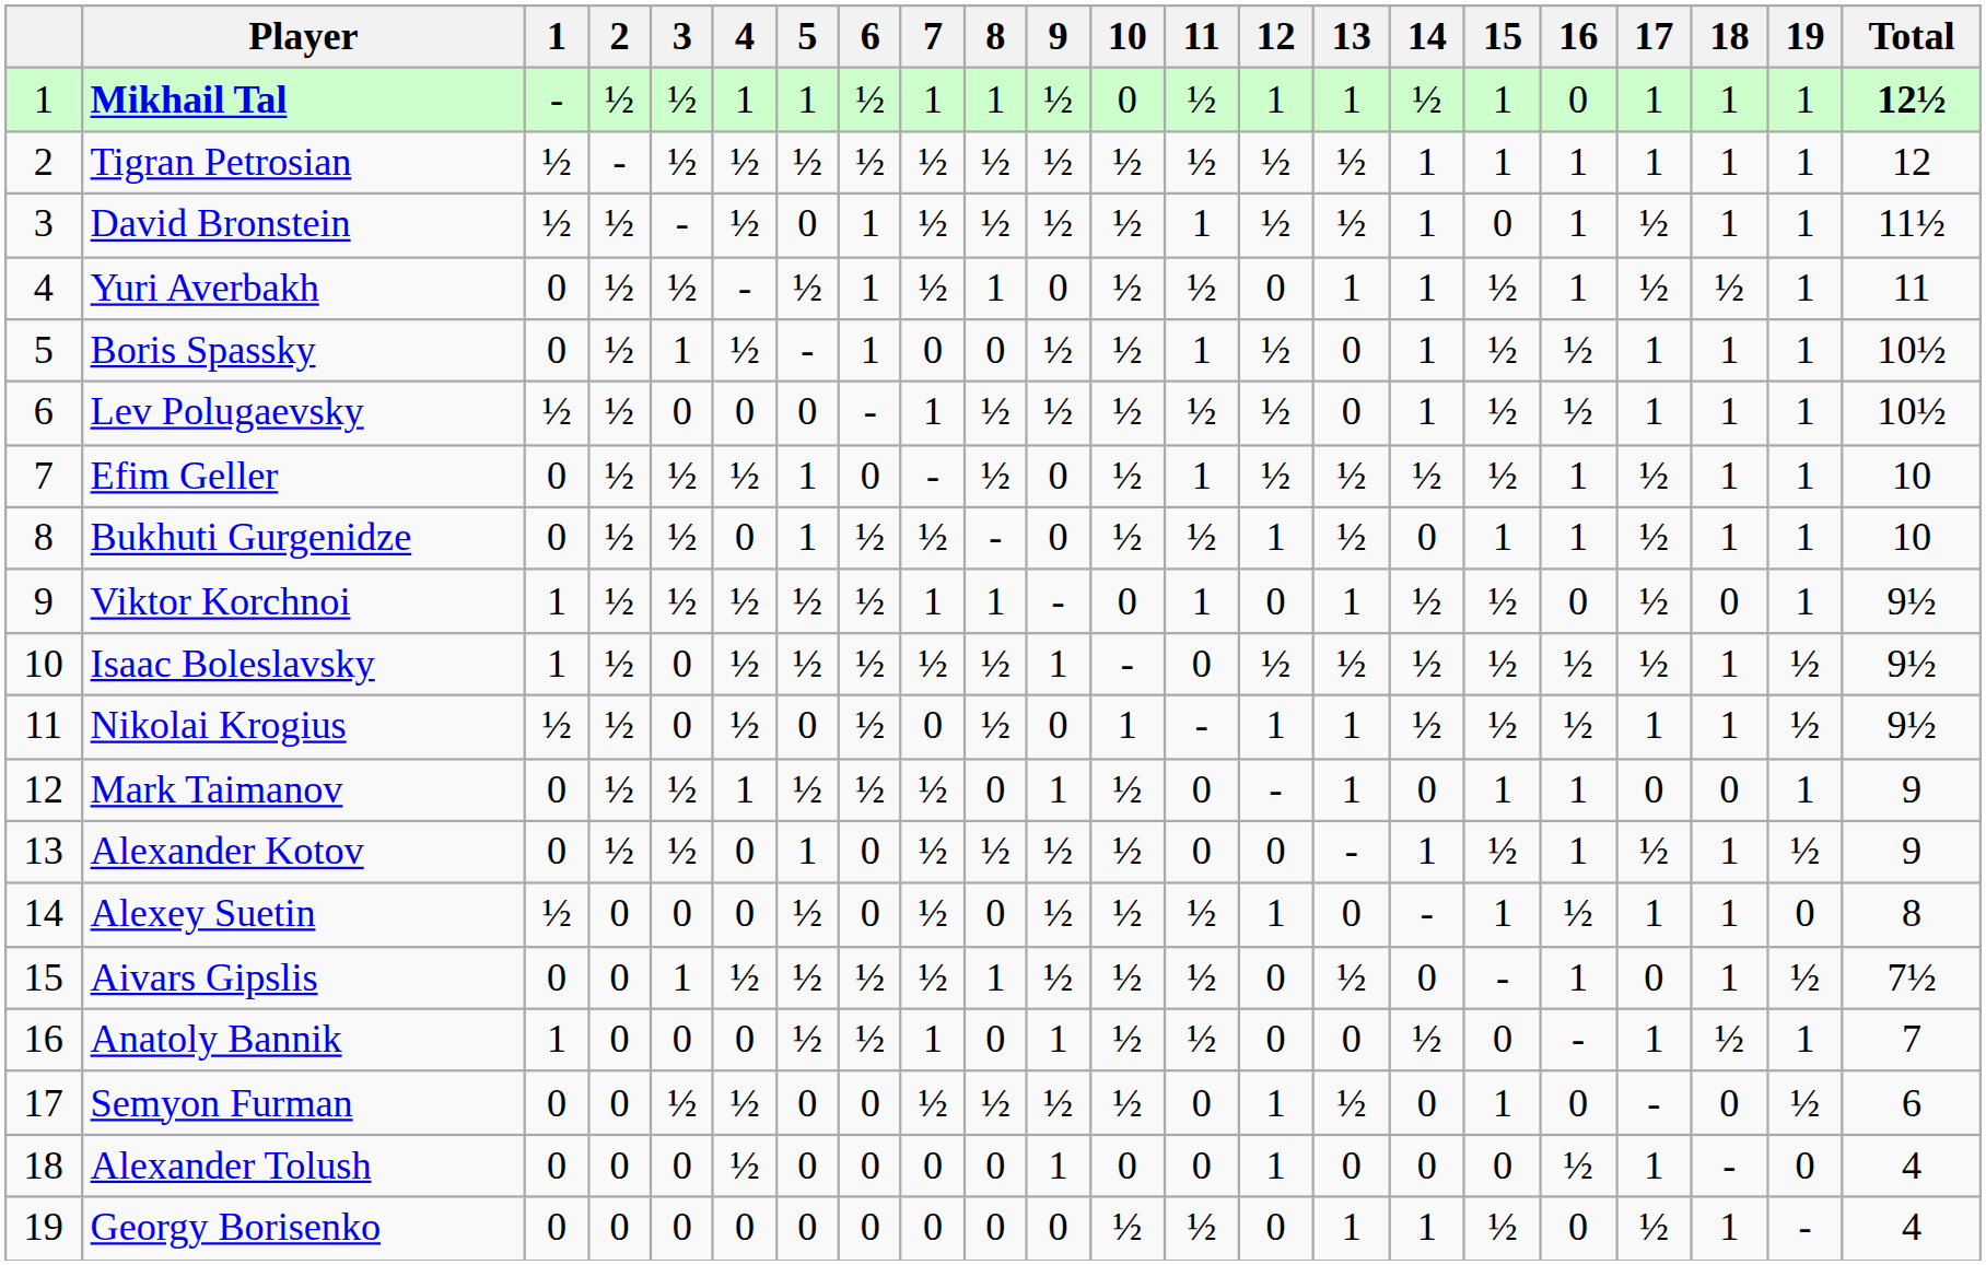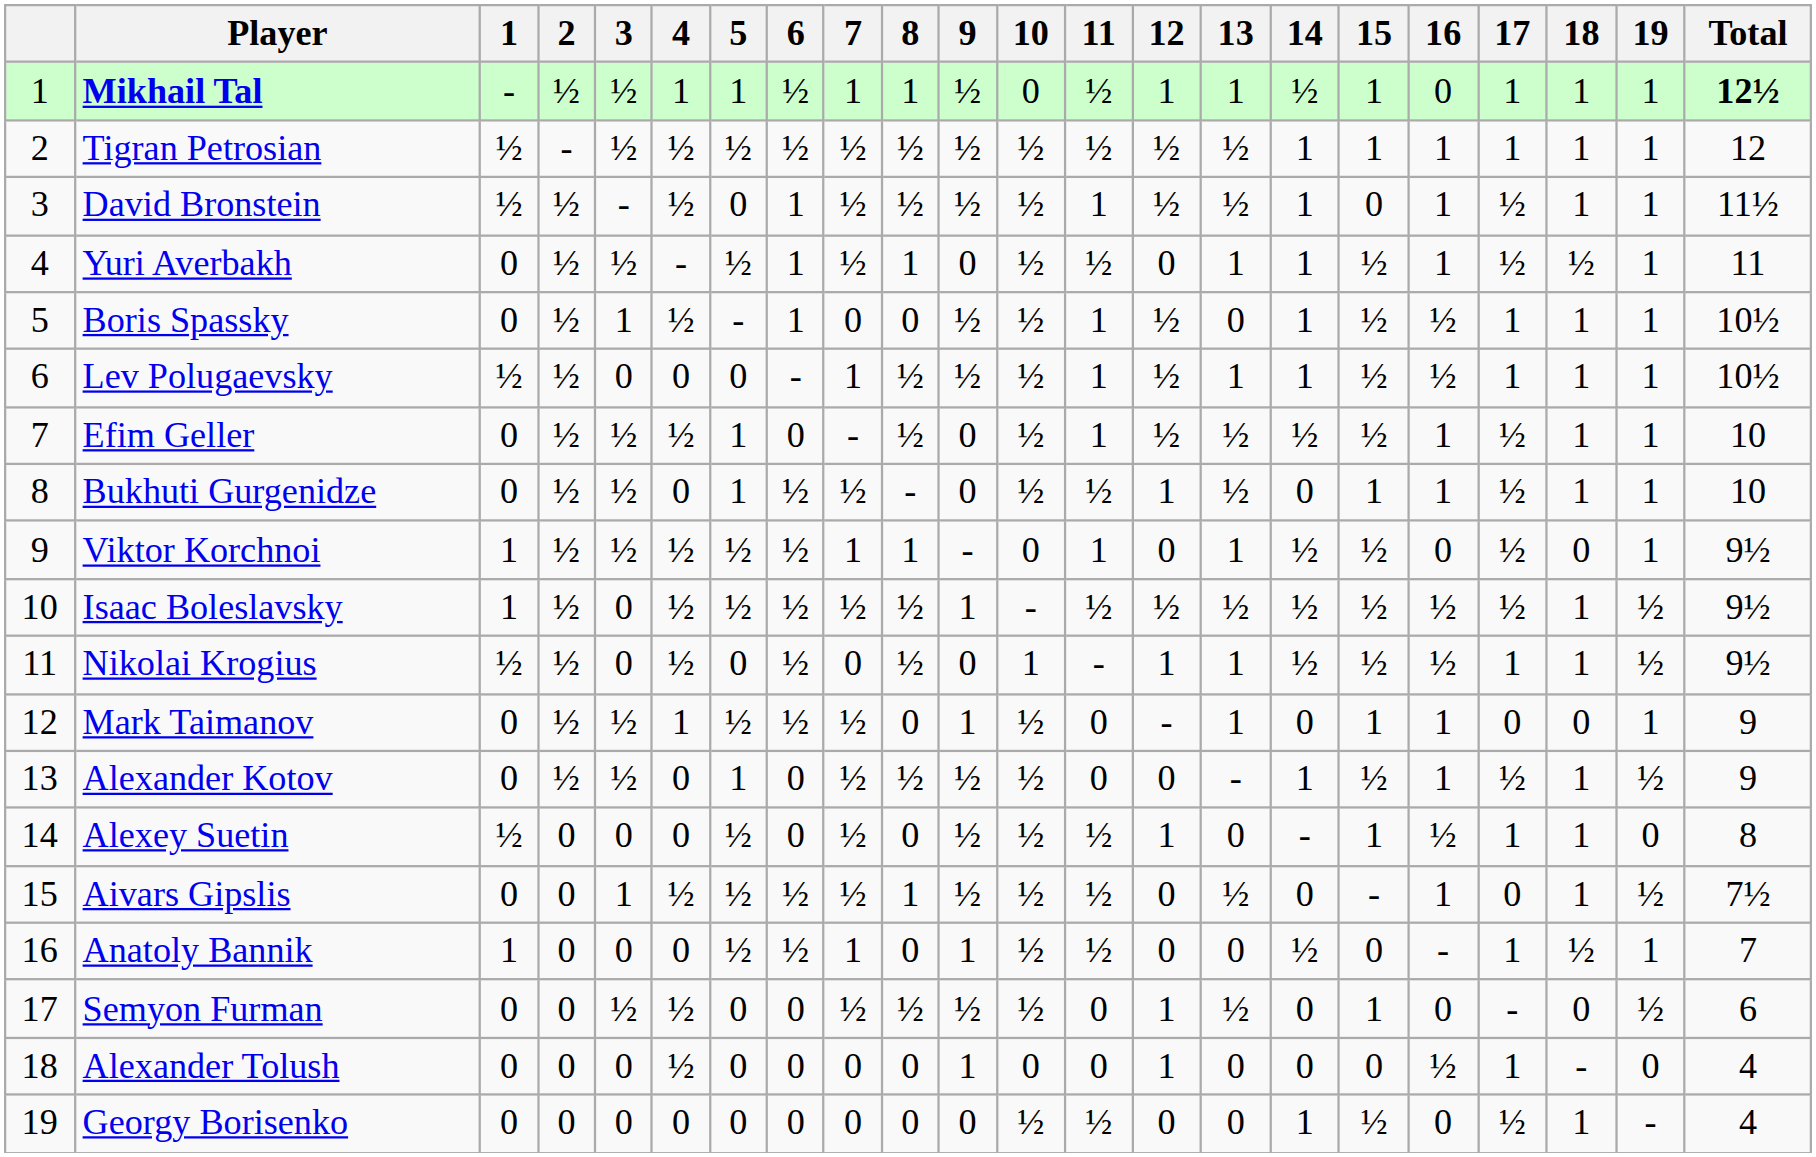 <table class="wikitable" border="1" width="800px">
 <tr>
 <th></th>
 <th>Player</th>
 <th>1</th>
 <th>2</th>
 <th>3</th>
 <th>4</th>
 <th>5</th>
 <th>6</th>
 <th>7</th>
 <th>8</th>
 <th>9</th>
 <th>10</th>
 <th>11</th>
 <th>12</th>
 <th>13</th>
 <th>14</th>
 <th>15</th>
 <th>16</th>
 <th>17</th>
 <th>18</th>
 <th>19</th>
 <th>Total</th>
 </tr>
 <tr align=center style="background:#ccffcc;">
 <td>1</td>
 <td align=left> <strong><a href='#'>Mikhail Tal</a></strong></td>
 <td>-</td>
 <td>½</td>
 <td>½</td>
 <td>1</td>
 <td>1</td>
 <td>½</td>
 <td>1</td>
 <td>1</td>
 <td>½</td>
 <td>0</td>
 <td>½</td>
 <td>1</td>
 <td>1</td>
 <td>½</td>
 <td>1</td>
 <td>0</td>
 <td>1</td>
 <td>1</td>
 <td>1</td>
 <td align=center><strong>12½ </strong></td>
 </tr>
 <tr align=center>
 <td>2</td>
 <td align=left> <a href='#'>Tigran Petrosian</a></td>
 <td>½</td>
 <td>-</td>
 <td>½</td>
 <td>½</td>
 <td>½</td>
 <td>½</td>
 <td>½</td>
 <td>½</td>
 <td>½</td>
 <td>½</td>
 <td>½</td>
 <td>½</td>
 <td>½</td>
 <td>1</td>
 <td>1</td>
 <td>1</td>
 <td>1</td>
 <td>1</td>
 <td>1</td>
 <td align=center>12</td>
 </tr>
 <tr align=center>
 <td>3</td>
 <td align=left> <a href='#'>David Bronstein</a></td>
 <td>½</td>
 <td>½</td>
 <td>-</td>
 <td>½</td>
 <td>0</td>
 <td>1</td>
 <td>½</td>
 <td>½</td>
 <td>½</td>
 <td>½</td>
 <td>1</td>
 <td>½</td>
 <td>½</td>
 <td>1</td>
 <td>0</td>
 <td>1</td>
 <td>½</td>
 <td>1</td>
 <td>1</td>
 <td align=center>11½</td>
 </tr>
 <tr align=center>
 <td>4</td>
 <td align=left> <a href='#'>Yuri Averbakh</a></td>
 <td>0</td>
 <td>½</td>
 <td>½</td>
 <td>-</td>
 <td>½</td>
 <td>1</td>
 <td>½</td>
 <td>1</td>
 <td>0</td>
 <td>½</td>
 <td>½</td>
 <td>0</td>
 <td>1</td>
 <td>1</td>
 <td>½</td>
 <td>1</td>
 <td>½</td>
 <td>½</td>
 <td>1</td>
 <td align=center>11</td>
 </tr>
 <tr align=center>
 <td>5</td>
 <td align=left> <a href='#'>Boris Spassky</a></td>
 <td>0</td>
 <td>½</td>
 <td>1</td>
 <td>½</td>
 <td>-</td>
 <td>1</td>
 <td>0</td>
 <td>0</td>
 <td>½</td>
 <td>½</td>
 <td>1</td>
 <td>½</td>
 <td>0</td>
 <td>1</td>
 <td>½</td>
 <td>½</td>
 <td>1</td>
 <td>1</td>
 <td>1</td>
 <td align=center>10½</td>
 </tr>
 <tr align=center>
 <td>6</td>
 <td align=left> <a href='#'>Lev Polugaevsky</a></td>
 <td>½</td>
 <td>½</td>
 <td>0</td>
 <td>0</td>
 <td>0</td>
 <td>-</td>
 <td>1</td>
 <td>½</td>
 <td>½</td>
 <td>½</td>
+<td>1</td>
 <td>½</td>
-<td>½</td>
-<td>0</td>
+<td>1</td>
 <td>1</td>
 <td>½</td>
 <td>½</td>
 <td>1</td>
 <td>1</td>
 <td>1</td>
 <td align=center>10½</td>
 </tr>
 <tr align=center>
 <td>7</td>
 <td align=left> <a href='#'>Efim Geller</a></td>
 <td>0</td>
 <td>½</td>
 <td>½</td>
 <td>½</td>
 <td>1</td>
 <td>0</td>
 <td>-</td>
 <td>½</td>
 <td>0</td>
 <td>½</td>
 <td>1</td>
 <td>½</td>
 <td>½</td>
 <td>½</td>
 <td>½</td>
 <td>1</td>
 <td>½</td>
 <td>1</td>
 <td>1</td>
 <td align=center>10</td>
 </tr>
 <tr align=center>
 <td>8</td>
 <td align=left> <a href='#'>Bukhuti Gurgenidze</a></td>
 <td>0</td>
 <td>½</td>
 <td>½</td>
 <td>0</td>
 <td>1</td>
 <td>½</td>
 <td>½</td>
 <td>-</td>
 <td>0</td>
 <td>½</td>
 <td>½</td>
 <td>1</td>
 <td>½</td>
 <td>0</td>
 <td>1</td>
 <td>1</td>
 <td>½</td>
 <td>1</td>
 <td>1</td>
 <td align=center>10</td>
 </tr>
 <tr align=center>
 <td>9</td>
 <td align=left> <a href='#'>Viktor Korchnoi</a></td>
 <td>1</td>
 <td>½</td>
 <td>½</td>
 <td>½</td>
 <td>½</td>
 <td>½</td>
 <td>1</td>
 <td>1</td>
 <td>-</td>
 <td>0</td>
 <td>1</td>
 <td>0</td>
 <td>1</td>
 <td>½</td>
 <td>½</td>
 <td>0</td>
 <td>½</td>
 <td>0</td>
 <td>1</td>
 <td align=center>9½</td>
 </tr>
 <tr align=center>
 <td>10</td>
 <td align=left> <a href='#'>Isaac Boleslavsky</a></td>
 <td>1</td>
 <td>½</td>
 <td>0</td>
 <td>½</td>
 <td>½</td>
 <td>½</td>
 <td>½</td>
 <td>½</td>
 <td>1</td>
 <td>-</td>
-<td>0</td>
+<td>½</td>
 <td>½</td>
 <td>½</td>
 <td>½</td>
 <td>½</td>
 <td>½</td>
 <td>½</td>
 <td>1</td>
 <td>½</td>
 <td align=center>9½</td>
 </tr>
 <tr align=center>
 <td>11</td>
 <td align=left> <a href='#'>Nikolai Krogius</a></td>
 <td>½</td>
 <td>½</td>
 <td>0</td>
 <td>½</td>
 <td>0</td>
 <td>½</td>
 <td>0</td>
 <td>½</td>
 <td>0</td>
 <td>1</td>
 <td>-</td>
 <td>1</td>
 <td>1</td>
 <td>½</td>
 <td>½</td>
 <td>½</td>
 <td>1</td>
 <td>1</td>
 <td>½</td>
 <td align=center>9½</td>
 </tr>
 <tr align=center>
 <td>12</td>
 <td align=left> <a href='#'>Mark Taimanov</a></td>
 <td>0</td>
 <td>½</td>
 <td>½</td>
 <td>1</td>
 <td>½</td>
 <td>½</td>
 <td>½</td>
 <td>0</td>
 <td>1</td>
 <td>½</td>
 <td>0</td>
 <td>-</td>
 <td>1</td>
 <td>0</td>
 <td>1</td>
 <td>1</td>
 <td>0</td>
 <td>0</td>
 <td>1</td>
 <td align=center>9</td>
 </tr>
 <tr align=center>
 <td>13</td>
 <td align=left> <a href='#'>Alexander Kotov</a></td>
 <td>0</td>
 <td>½</td>
 <td>½</td>
 <td>0</td>
 <td>1</td>
 <td>0</td>
 <td>½</td>
 <td>½</td>
 <td>½</td>
 <td>½</td>
 <td>0</td>
 <td>0</td>
 <td>-</td>
 <td>1</td>
 <td>½</td>
 <td>1</td>
 <td>½</td>
 <td>1</td>
 <td>½</td>
 <td align=center>9</td>
 </tr>
 <tr align=center>
 <td>14</td>
 <td align=left> <a href='#'>Alexey Suetin</a></td>
 <td>½</td>
 <td>0</td>
 <td>0</td>
 <td>0</td>
 <td>½</td>
 <td>0</td>
 <td>½</td>
 <td>0</td>
 <td>½</td>
 <td>½</td>
 <td>½</td>
 <td>1</td>
 <td>0</td>
 <td>-</td>
 <td>1</td>
 <td>½</td>
 <td>1</td>
 <td>1</td>
 <td>0</td>
 <td align=center>8</td>
 </tr>
 <tr align=center>
 <td>15</td>
 <td align=left> <a href='#'>Aivars Gipslis</a></td>
 <td>0</td>
 <td>0</td>
 <td>1</td>
 <td>½</td>
 <td>½</td>
 <td>½</td>
 <td>½</td>
 <td>1</td>
 <td>½</td>
 <td>½</td>
 <td>½</td>
 <td>0</td>
 <td>½</td>
 <td>0</td>
 <td>-</td>
 <td>1</td>
 <td>0</td>
 <td>1</td>
 <td>½</td>
 <td align=center>7½</td>
 </tr>
 <tr align=center>
 <td>16</td>
 <td align=left> <a href='#'>Anatoly Bannik</a></td>
 <td>1</td>
 <td>0</td>
 <td>0</td>
 <td>0</td>
 <td>½</td>
 <td>½</td>
 <td>1</td>
 <td>0</td>
 <td>1</td>
 <td>½</td>
 <td>½</td>
 <td>0</td>
 <td>0</td>
 <td>½</td>
 <td>0</td>
 <td>-</td>
 <td>1</td>
 <td>½</td>
 <td>1</td>
 <td align=center>7</td>
 </tr>
 <tr align=center>
 <td>17</td>
 <td align=left> <a href='#'>Semyon Furman</a></td>
 <td>0</td>
 <td>0</td>
 <td>½</td>
 <td>½</td>
 <td>0</td>
 <td>0</td>
 <td>½</td>
 <td>½</td>
 <td>½</td>
 <td>½</td>
 <td>0</td>
 <td>1</td>
 <td>½</td>
 <td>0</td>
 <td>1</td>
 <td>0</td>
 <td>-</td>
 <td>0</td>
 <td>½</td>
 <td align=center>6</td>
 </tr>
 <tr align=center>
 <td>18</td>
 <td align=left> <a href='#'>Alexander Tolush</a></td>
 <td>0</td>
 <td>0</td>
 <td>0</td>
 <td>½</td>
 <td>0</td>
 <td>0</td>
 <td>0</td>
 <td>0</td>
 <td>1</td>
 <td>0</td>
 <td>0</td>
 <td>1</td>
 <td>0</td>
 <td>0</td>
 <td>0</td>
 <td>½</td>
 <td>1</td>
 <td>-</td>
 <td>0</td>
 <td align=center>4</td>
 </tr>
 <tr align=center>
 <td>19</td>
 <td align=left> <a href='#'>Georgy Borisenko</a></td>
 <td>0</td>
 <td>0</td>
 <td>0</td>
 <td>0</td>
 <td>0</td>
 <td>0</td>
 <td>0</td>
 <td>0</td>
 <td>0</td>
 <td>½</td>
 <td>½</td>
 <td>0</td>
-<td>1</td>
+<td>0</td>
 <td>1</td>
 <td>½</td>
 <td>0</td>
 <td>½</td>
 <td>1</td>
 <td>-</td>
 <td align=center>4</td>
 </tr>
 </table>
